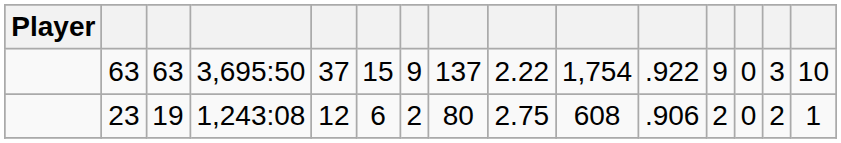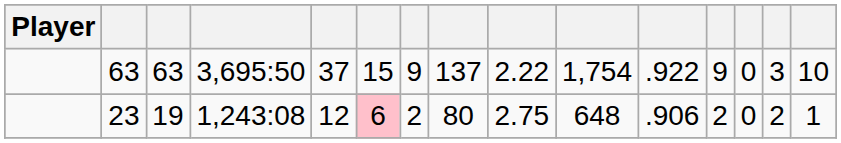 <table class="wikitable sortable" style="text-align:center;">
 <tr>
 <th>Player</th>
 <th></th>
 <th></th>
 <th></th>
 <th></th>
 <th></th>
 <th></th>
 <th></th>
 <th></th>
 <th></th>
 <th></th>
 <th></th>
 <th></th>
 <th></th>
 <th></th>
 </tr>
 <tr>
 <td></td>
 <td>63</td>
 <td>63</td>
 <td>3,695:50</td>
 <td>37</td>
 <td>15</td>
 <td>9</td>
 <td>137</td>
 <td>2.22</td>
 <td>1,754</td>
 <td>.922</td>
 <td>9</td>
 <td>0</td>
 <td>3</td>
 <td>10</td>
 </tr>
 <tr>
 <td></td>
 <td>23</td>
 <td>19</td>
 <td>1,243:08</td>
 <td>12</td>
-<td>6</td>
+<td style="background: pink;">6</td>
 <td>2</td>
 <td>80</td>
 <td>2.75</td>
-<td>608</td>
+<td>648</td>
 <td>.906</td>
 <td>2</td>
 <td>0</td>
 <td>2</td>
 <td>1</td>
 </tr>
 </table>
